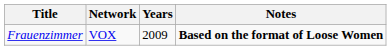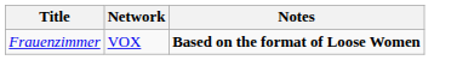 <table class="wikitable sortable">
 <tr>
 <th>Title</th>
 <th>Network</th>
-<th>Years</th>
 <th>Notes</th>
 </tr>
 <tr>
 <td><em><a href='#'>Frauenzimmer</a></em></td>
 <td><a href='#'>VOX</a></td>
-<td>2009</td>
 <td><strong>Based on the format of Loose Women</strong></td>
 </tr>
 </table>
